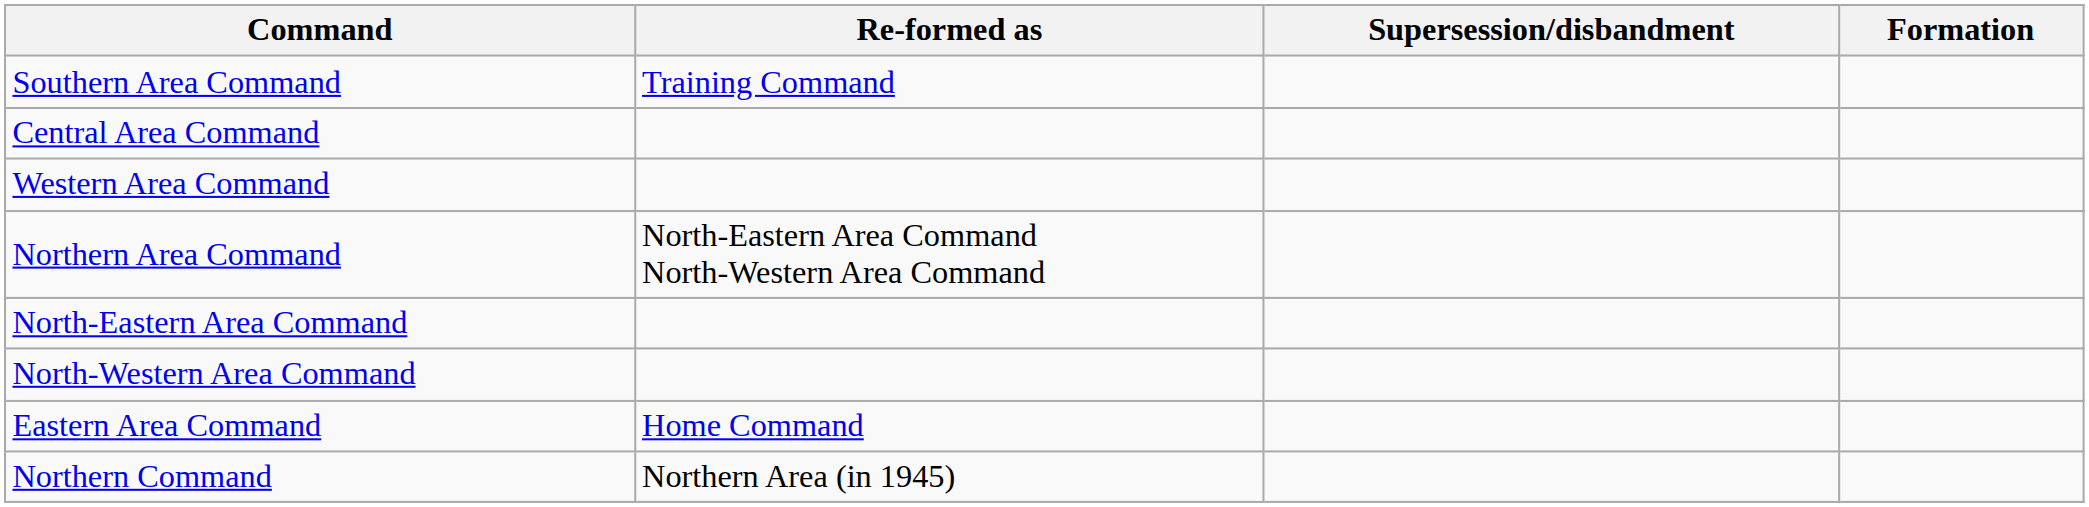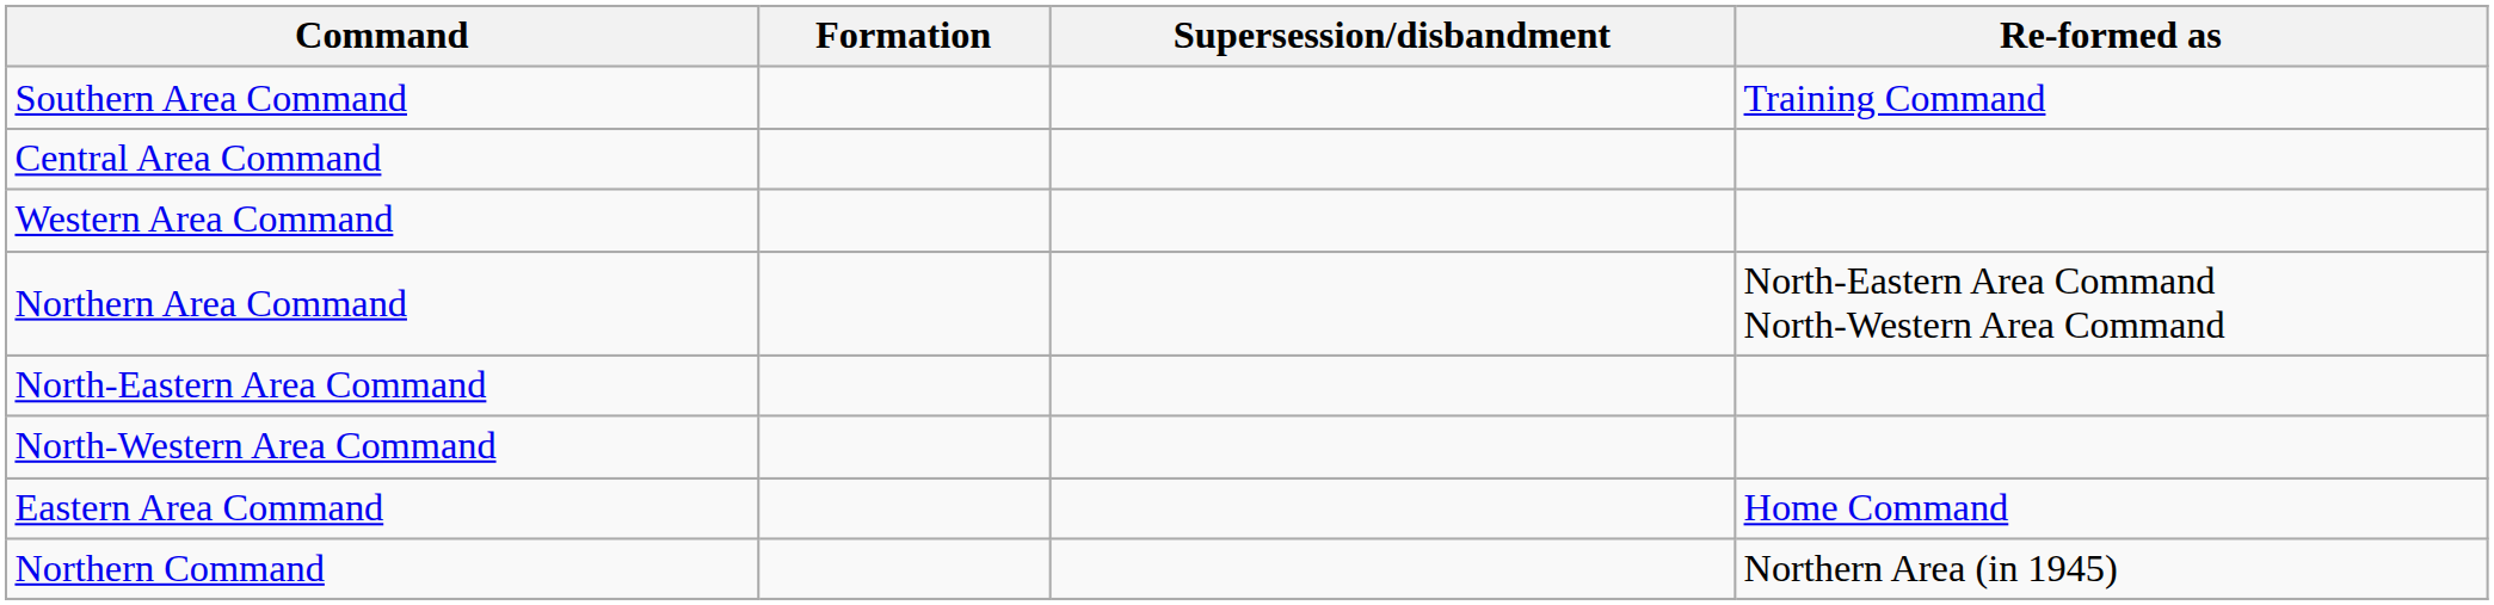 <table class="wikitable plainrowheaders sortable" style="width:65%;">
 <tr>
 <th scope="col">Command</th>
+<th scope="col">Formation</th>
+<th scope="col">Supersession/disbandment</th>
 <th scope="col" class="unsortable">Re-formed as</th>
-<th scope="col">Supersession/disbandment</th>
-<th scope="col">Formation</th>
 </tr>
 <tr>
 <td><a href='#'>Southern Area Command</a></td>
-<td><a href='#'>Training Command</a></td>
 <td></td>
 <td></td>
+<td><a href='#'>Training Command</a></td>
 </tr>
 <tr>
 <td><a href='#'>Central Area Command</a></td>
 <td></td>
 <td></td>
 <td></td>
 </tr>
 <tr>
 <td><a href='#'>Western Area Command</a></td>
 <td></td>
 <td></td>
 <td></td>
 </tr>
 <tr>
 <td><a href='#'>Northern Area Command</a></td>
-<td>North-Eastern Area Command<br>North-Western Area Command</td>
 <td></td>
 <td></td>
+<td>North-Eastern Area Command<br>North-Western Area Command</td>
 </tr>
 <tr>
 <td><a href='#'>North-Eastern Area Command</a></td>
 <td></td>
 <td></td>
 <td></td>
 </tr>
 <tr>
 <td><a href='#'>North-Western Area Command</a></td>
 <td></td>
 <td></td>
 <td></td>
 </tr>
 <tr>
 <td><a href='#'>Eastern Area Command</a></td>
-<td><a href='#'>Home Command</a></td>
 <td></td>
 <td></td>
+<td><a href='#'>Home Command</a></td>
 </tr>
 <tr>
 <td><a href='#'>Northern Command</a></td>
-<td>Northern Area (in 1945)</td>
 <td></td>
 <td></td>
+<td>Northern Area (in 1945)</td>
 </tr>
 </table>
